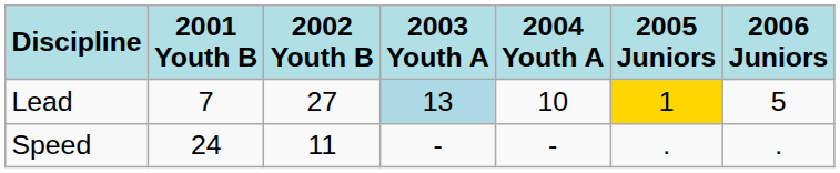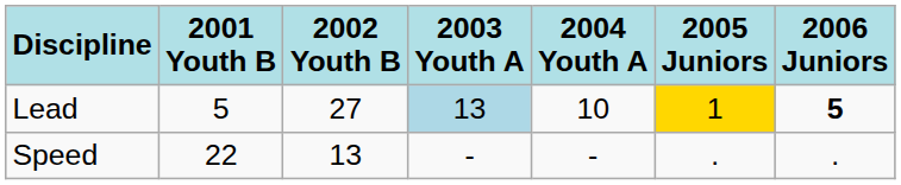 <table class="wikitable" style="text-align: center;">
 <tr>
 <th style="background: #b0e0e6;">Discipline</th>
 <th style="background: #b0e0e6;">2001<br>Youth B</th>
 <th style="background: #b0e0e6;">2002<br>Youth B</th>
 <th style="background: #b0e0e6;">2003<br>Youth A</th>
 <th style="background: #b0e0e6;">2004<br>Youth A</th>
 <th style="background: #b0e0e6;">2005<br>Juniors</th>
 <th style="background: #b0e0e6;">2006<br>Juniors</th>
 </tr>
 <tr>
 <td align="left">Lead</td>
-<td>7</td>
+<td>5</td>
 <td>27</td>
 <td style="background: lightblue;">13</td>
 <td>10</td>
 <td style="background: gold;">1</td>
-<td>5</td>
+<td><strong>5</strong></td>
 </tr>
 <tr>
 <td align="left">Speed</td>
-<td>24</td>
-<td>11</td>
+<td>22</td>
+<td>13</td>
 <td>-</td>
 <td>-</td>
 <td>.</td>
 <td>.</td>
 </tr>
 </table>
